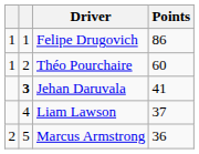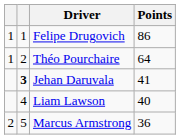 <table class="wikitable" style="font-size: 85%;">
 <tr>
 <th></th>
 <th></th>
 <th>Driver</th>
 <th>Points</th>
 </tr>
 <tr>
 <td align="left"> 1</td>
 <td align="center">1</td>
 <td> <a href='#'>Felipe Drugovich</a></td>
 <td>86</td>
 </tr>
 <tr>
 <td align="left"> 1</td>
 <td align="center">2</td>
 <td> <a href='#'>Théo Pourchaire</a></td>
-<td>60</td>
+<td>64</td>
 </tr>
 <tr>
 <td align="left"></td>
 <td align="center"><strong>3</strong></td>
 <td> <a href='#'>Jehan Daruvala</a></td>
 <td>41</td>
 </tr>
 <tr>
 <td align="left"></td>
 <td align="center">4</td>
 <td> <a href='#'>Liam Lawson</a></td>
-<td>37</td>
+<td>40</td>
 </tr>
 <tr>
 <td align="left"> 2</td>
 <td align="center">5</td>
 <td> <a href='#'>Marcus Armstrong</a></td>
 <td>36</td>
 </tr>
 </table>
